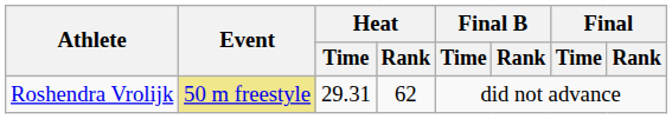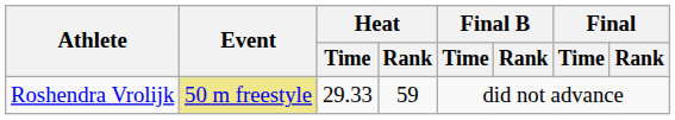 <table class=wikitable style="font-size:90%">
 <tr>
 <th rowspan="2">Athlete</th>
 <th rowspan="2">Event</th>
 <th colspan="2">Heat</th>
 <th colspan="2">Final B</th>
 <th colspan="2">Final</th>
 </tr>
 <tr style="font-size:95%">
 <th>Time</th>
 <th>Rank</th>
 <th>Time</th>
 <th>Rank</th>
 <th>Time</th>
 <th>Rank</th>
 </tr>
 <tr align=center>
 <td align=left rowspan=1><a href='#'>Roshendra Vrolijk</a></td>
 <td align=left style="background: khaki;"><a href='#'>50 m freestyle</a></td>
-<td>29.31</td>
-<td>62</td>
+<td>29.33</td>
+<td>59</td>
 <td colspan=4>did not advance</td>
 </tr>
 </table>
